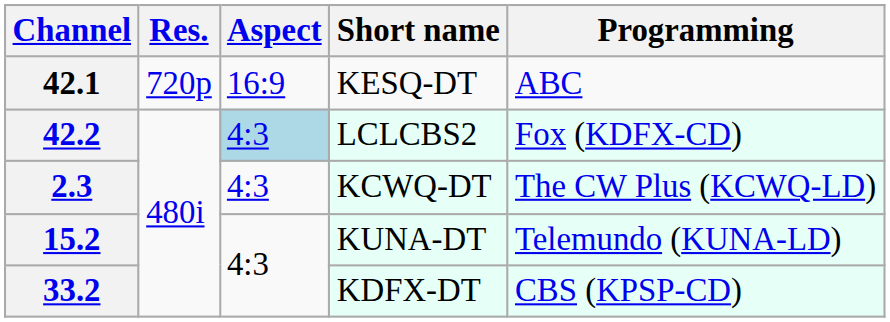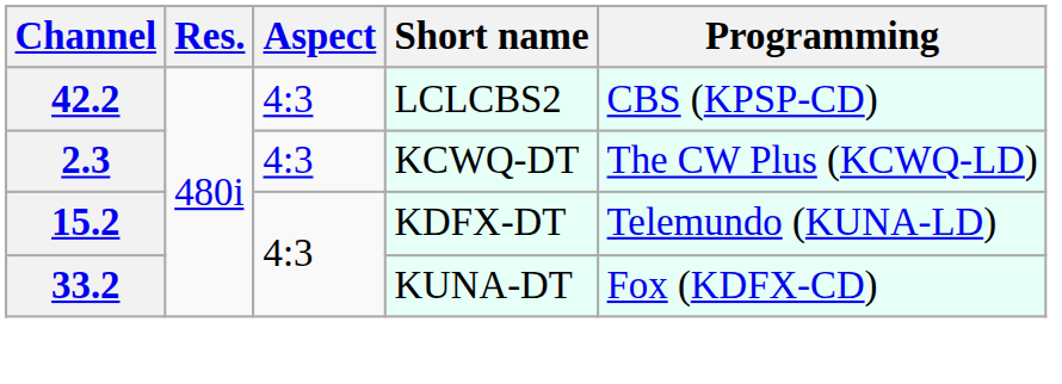 <table class="wikitable">
 <tr>
 <th scope = "col"><a href='#'>Channel</a></th>
 <th scope = "col"><a href='#'>Res.</a></th>
 <th scope = "col"><a href='#'>Aspect</a></th>
 <th scope = "col">Short name</th>
 <th scope = "col">Programming</th>
 </tr>
 <tr>
-<th scope = "row">42.1</th>
-<td><a href='#'>720p</a></td>
-<td><a href='#'>16:9</a></td>
-<td>KESQ-DT</td>
-<td><a href='#'>ABC</a></td>
-</tr>
-<tr>
 <th scope = "row"><a href='#'>42.2</a></th>
 <td rowspan="4"><a href='#'>480i</a></td>
-<td style="background: lightblue;"><a href='#'>4:3</a></td>
+<td><a href='#'>4:3</a></td>
 <td style="background-color: #E6FFF7;">LCLCBS2</td>
-<td style="background-color: #E6FFF7;"><a href='#'>Fox</a> (<a href='#'>KDFX-CD</a>)</td>
+<td style="background-color: #E6FFF7;"><a href='#'>CBS</a> (<a href='#'>KPSP-CD</a>)</td>
 </tr>
 <tr>
 <th scope = "row"><a href='#'>2.3</a></th>
 <td><a href='#'>4:3</a></td>
 <td style="background-color: #E6FFF7;">KCWQ-DT</td>
 <td style="background-color: #E6FFF7;"><a href='#'>The CW Plus</a> (<a href='#'>KCWQ-LD</a>)</td>
 </tr>
 <tr>
 <th scope = "row"><a href='#'>15.2</a></th>
 <td rowspan="2">4:3</td>
-<td style="background-color: #E6FFF7;">KUNA-DT</td>
+<td style="background-color: #E6FFF7;">KDFX-DT</td>
 <td style="background-color: #E6FFF7;"><a href='#'>Telemundo</a> (<a href='#'>KUNA-LD</a>)</td>
 </tr>
 <tr>
 <th scope = "row"><a href='#'>33.2</a></th>
-<td style="background-color: #E6FFF7;">KDFX-DT</td>
-<td style="background-color: #E6FFF7;"><a href='#'>CBS</a> (<a href='#'>KPSP-CD</a>)</td>
+<td style="background-color: #E6FFF7;">KUNA-DT</td>
+<td style="background-color: #E6FFF7;"><a href='#'>Fox</a> (<a href='#'>KDFX-CD</a>)</td>
 </tr>
 </table>
